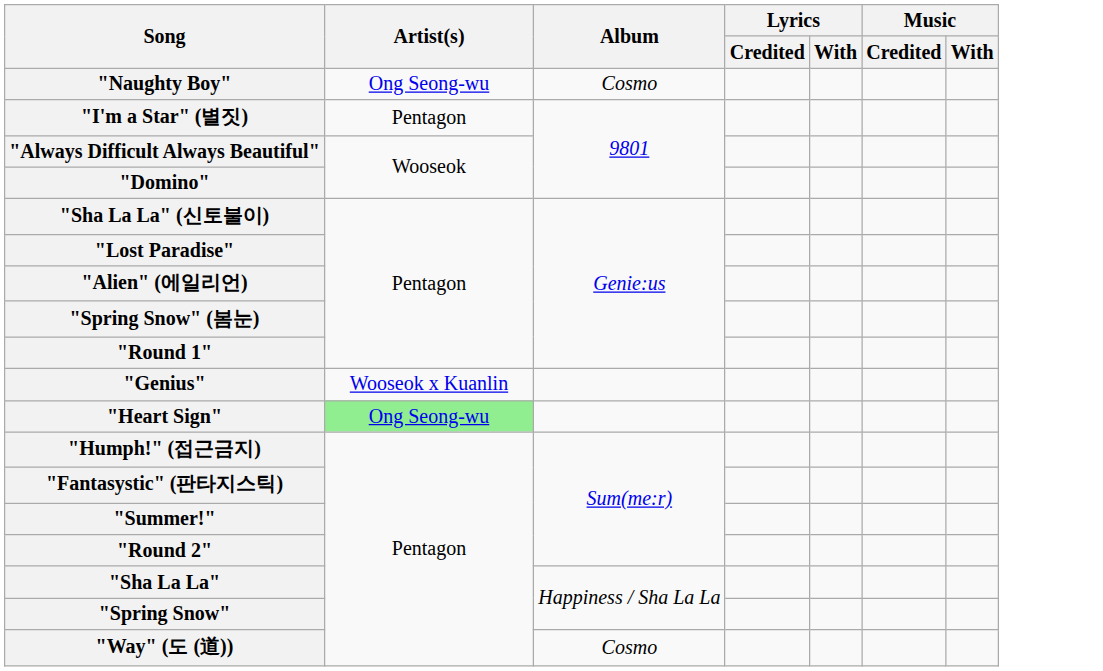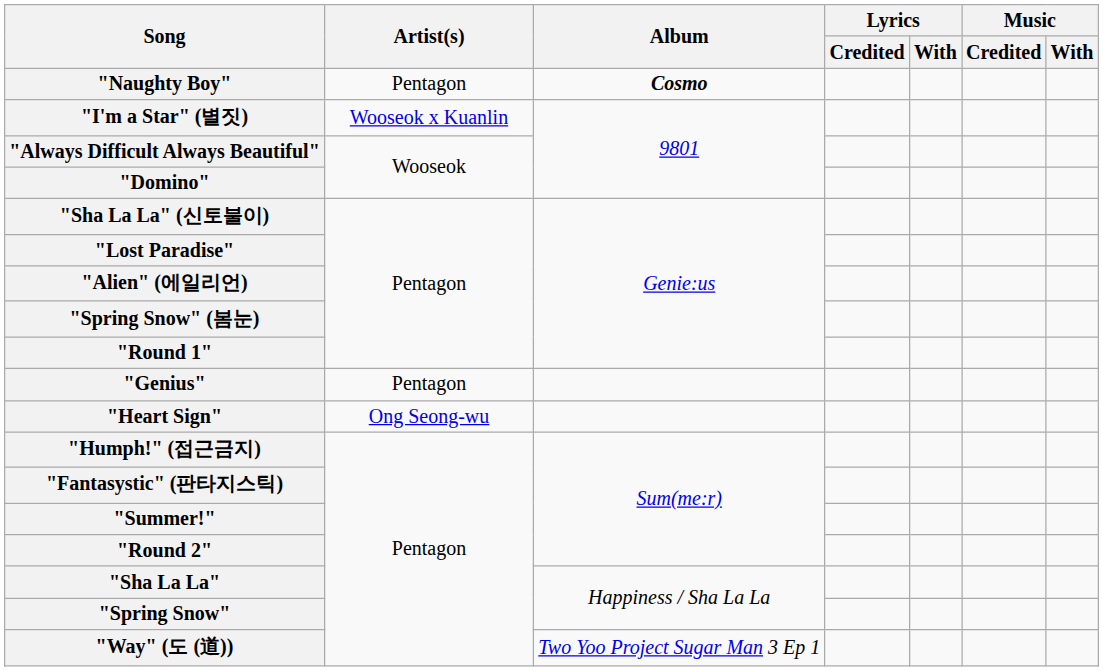 <table class="wikitable plainrowheaders" style="text-align:center">
 <tr>
 <th rowspan="2">Song</th>
 <th rowspan="2" style="width:10em;">Artist(s)</th>
 <th rowspan="2">Album</th>
 <th colspan="2">Lyrics</th>
 <th colspan="2">Music</th>
 </tr>
 <tr>
 <th>Credited</th>
 <th>With</th>
 <th>Credited</th>
 <th>With</th>
 </tr>
 <tr>
 <th scope="row">"Naughty Boy"<br></th>
-<td><a href='#'>Ong Seong-wu</a></td>
-<td><em>Cosmo</em></td>
+<td>Pentagon</td>
+<td><strong><em>Cosmo</em></strong></td>
 <td></td>
 <td></td>
 <td></td>
 <td></td>
 </tr>
 <tr>
 <th scope="row">"I'm a Star" (별짓)</th>
-<td>Pentagon </td>
+<td><a href='#'>Wooseok x Kuanlin</a></td>
 <td rowspan="3"><em><a href='#'>9801</a></em></td>
 <td></td>
 <td></td>
 <td></td>
 <td></td>
 </tr>
 <tr>
 <th scope="row">"Always Difficult Always Beautiful"</th>
 <td rowspan="2">Wooseok</td>
 <td></td>
 <td></td>
 <td></td>
 <td></td>
 </tr>
 <tr>
 <th scope="row">"Domino"</th>
 <td></td>
 <td></td>
 <td></td>
 <td></td>
 </tr>
 <tr>
 <th scope="row">"Sha La La" (신토불이)</th>
 <td rowspan="5">Pentagon</td>
 <td rowspan="5"><em><a href='#'>Genie:us</a></em></td>
 <td></td>
 <td></td>
 <td></td>
 <td></td>
 </tr>
 <tr>
 <th scope="row">"Lost Paradise"<br></th>
 <td></td>
 <td></td>
 <td></td>
 <td></td>
 </tr>
 <tr>
 <th scope="row">"Alien" (에일리언)</th>
 <td></td>
 <td></td>
 <td></td>
 <td></td>
 </tr>
 <tr>
 <th scope="row">"Spring Snow" (봄눈)</th>
 <td></td>
 <td></td>
 <td></td>
 <td></td>
 </tr>
 <tr>
 <th scope="row">"Round 1"<br></th>
 <td></td>
 <td></td>
 <td></td>
 <td></td>
 </tr>
 <tr>
 <th scope="row">"Genius"</th>
-<td><a href='#'>Wooseok x Kuanlin</a></td>
+<td>Pentagon </td>
 <td></td>
 <td></td>
 <td></td>
 <td></td>
 <td></td>
 </tr>
 <tr>
 <th scope="row">"Heart Sign" <br></th>
-<td style="background: lightgreen;"><a href='#'>Ong Seong-wu</a></td>
+<td><a href='#'>Ong Seong-wu</a></td>
 <td></td>
 <td></td>
 <td></td>
 <td></td>
 <td></td>
 </tr>
 <tr>
 <th scope="row">"Humph!" (접근금지)<br></th>
 <td rowspan="7">Pentagon</td>
 <td rowspan="4"><em><a href='#'>Sum(me:r)</a></em></td>
 <td></td>
 <td></td>
 <td></td>
 <td></td>
 </tr>
 <tr>
 <th scope="row">"Fantasystic" (판타지스틱) <br></th>
 <td></td>
 <td></td>
 <td></td>
 <td></td>
 </tr>
 <tr>
 <th scope="row">"Summer!"</th>
 <td></td>
 <td></td>
 <td></td>
 <td></td>
 </tr>
 <tr>
 <th scope="row">"Round 2"<br></th>
 <td></td>
 <td></td>
 <td></td>
 <td></td>
 </tr>
 <tr>
 <th scope="row">"Sha La La"<br></th>
 <td rowspan="2"><em>Happiness / Sha La La</em></td>
 <td></td>
 <td></td>
 <td></td>
 <td></td>
 </tr>
 <tr>
 <th scope="row">"Spring Snow"<br></th>
 <td></td>
 <td></td>
 <td></td>
 <td></td>
 </tr>
 <tr>
 <th scope="row">"Way" (도 (道))</th>
-<td><em>Cosmo</em></td>
+<td><em><a href='#'>Two Yoo Project Sugar Man</a> 3 Ep 1</em></td>
 <td></td>
 <td></td>
 <td></td>
 <td></td>
 </tr>
 </table>
